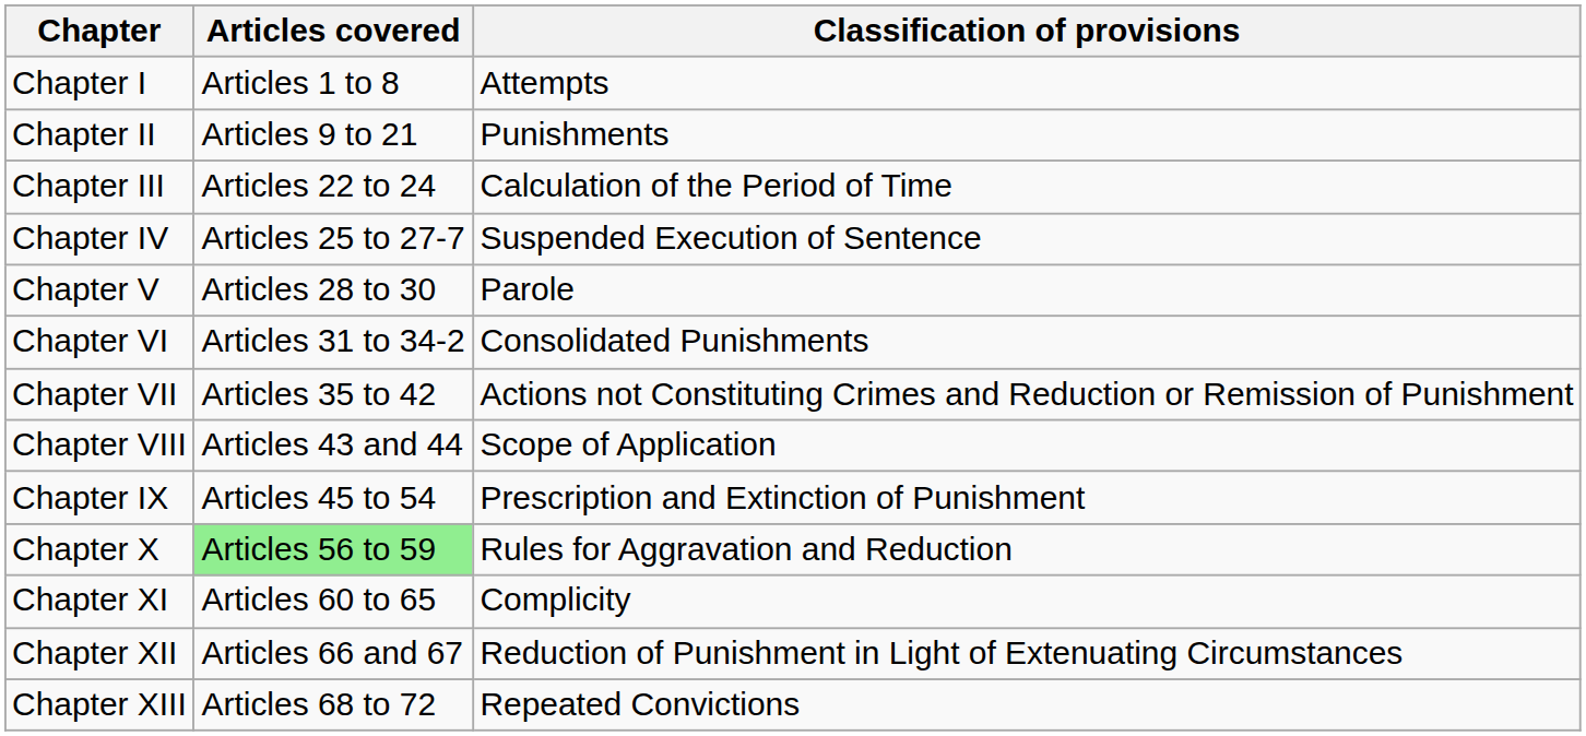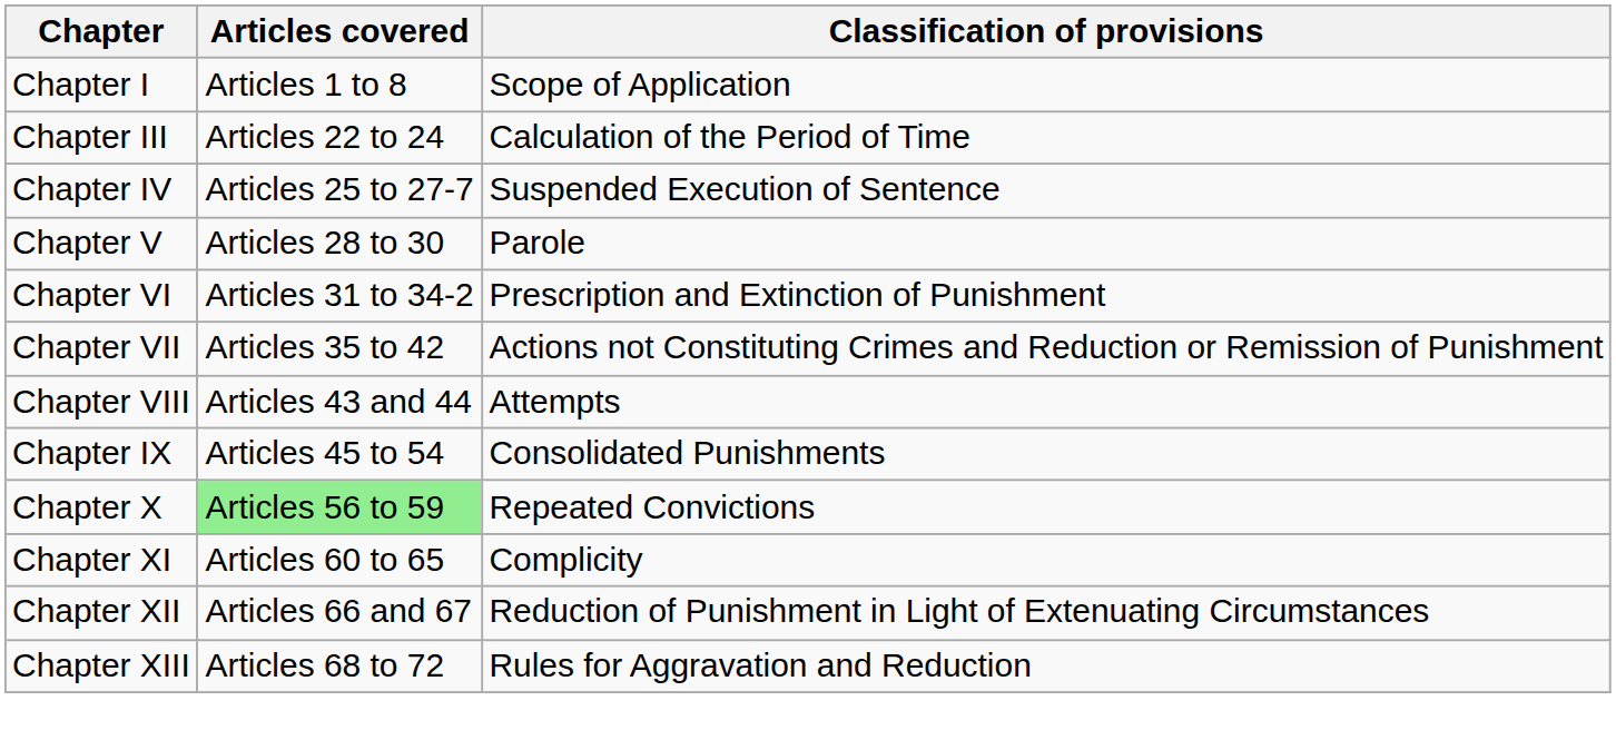 <table class="wikitable" sortable style="margin:auto;">
 <tr>
 <th>Chapter</th>
 <th>Articles covered</th>
 <th>Classification of provisions</th>
 </tr>
 <tr>
 <td>Chapter I</td>
 <td>Articles 1 to 8</td>
-<td>Attempts</td>
-</tr>
-<tr>
-<td>Chapter II</td>
-<td>Articles 9 to 21</td>
-<td>Punishments</td>
+<td>Scope of Application</td>
 </tr>
 <tr>
 <td>Chapter III</td>
 <td>Articles 22 to 24</td>
 <td>Calculation of the Period of Time</td>
 </tr>
 <tr>
 <td>Chapter IV</td>
 <td>Articles 25 to 27-7</td>
 <td>Suspended Execution of Sentence</td>
 </tr>
 <tr>
 <td>Chapter V</td>
 <td>Articles 28 to 30</td>
 <td>Parole</td>
 </tr>
 <tr>
 <td>Chapter VI</td>
 <td>Articles 31 to 34-2</td>
-<td>Consolidated Punishments</td>
+<td>Prescription and Extinction of Punishment</td>
 </tr>
 <tr>
 <td>Chapter VII</td>
 <td>Articles 35 to 42</td>
 <td>Actions not Constituting Crimes and Reduction or Remission of Punishment</td>
 </tr>
 <tr>
 <td>Chapter VIII</td>
 <td>Articles 43 and 44</td>
-<td>Scope of Application</td>
+<td>Attempts</td>
 </tr>
 <tr>
 <td>Chapter IX</td>
 <td>Articles 45 to 54</td>
-<td>Prescription and Extinction of Punishment</td>
+<td>Consolidated Punishments</td>
 </tr>
 <tr>
 <td>Chapter X</td>
 <td style="background: lightgreen;">Articles 56 to 59</td>
-<td>Rules for Aggravation and Reduction</td>
+<td>Repeated Convictions</td>
 </tr>
 <tr>
 <td>Chapter XI</td>
 <td>Articles 60 to 65</td>
 <td>Complicity</td>
 </tr>
 <tr>
 <td>Chapter XII</td>
 <td>Articles 66 and 67</td>
 <td>Reduction of Punishment in Light of Extenuating Circumstances</td>
 </tr>
 <tr>
 <td>Chapter XIII</td>
 <td>Articles 68 to 72</td>
-<td>Repeated Convictions</td>
+<td>Rules for Aggravation and Reduction</td>
 </tr>
 </table>
